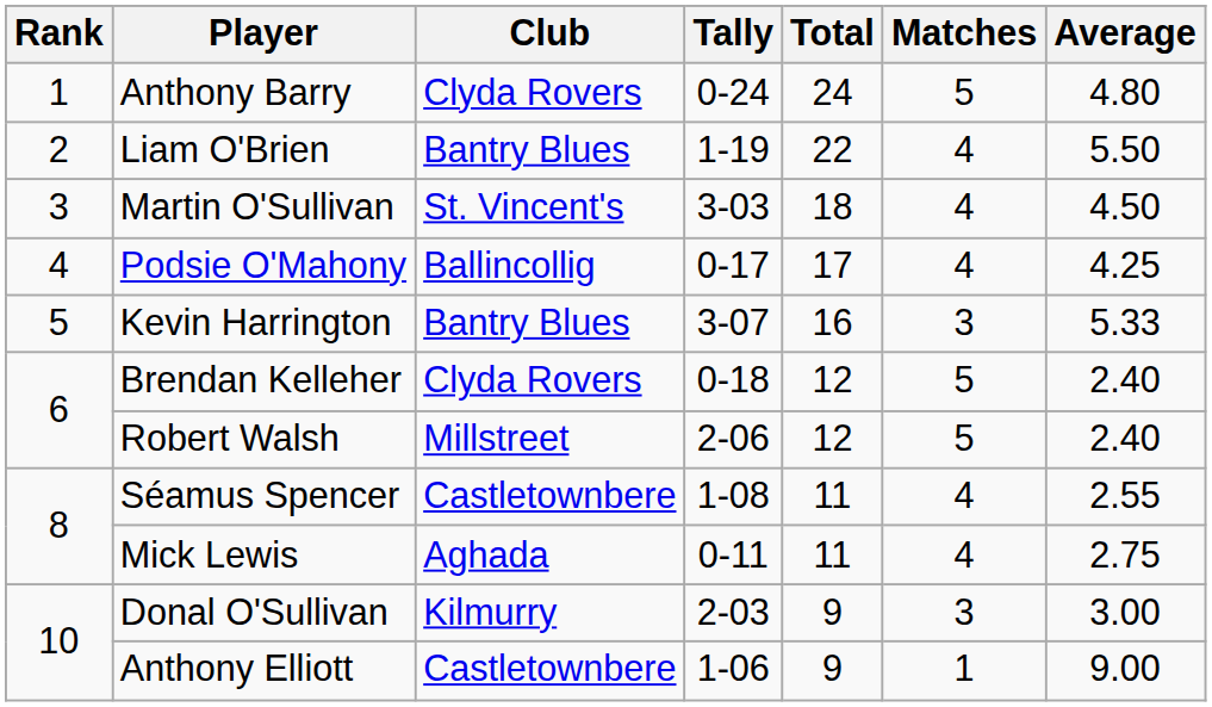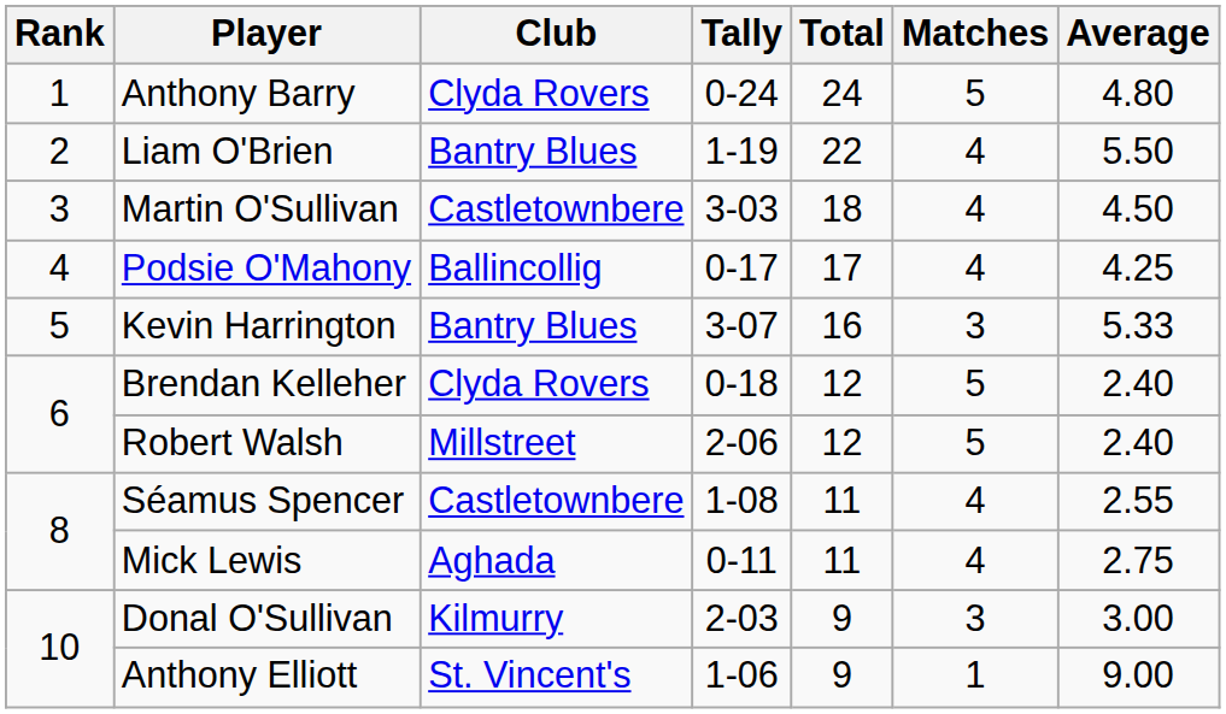 <table class="wikitable">
 <tr>
 <th>Rank</th>
 <th>Player</th>
 <th>Club</th>
 <th>Tally</th>
 <th>Total</th>
 <th>Matches</th>
 <th>Average</th>
 </tr>
 <tr>
 <td rowspan="1" style="text-align:center;">1</td>
 <td>Anthony Barry</td>
 <td><a href='#'>Clyda Rovers</a></td>
 <td align=center>0-24</td>
 <td align=center>24</td>
 <td align=center>5</td>
 <td align=center>4.80</td>
 </tr>
 <tr>
 <td rowspan="1" style="text-align:center;">2</td>
 <td>Liam O'Brien</td>
 <td><a href='#'>Bantry Blues</a></td>
 <td align=center>1-19</td>
 <td align=center>22</td>
 <td align=center>4</td>
 <td align=center>5.50</td>
 </tr>
 <tr>
 <td rowspan="1" style="text-align:center;">3</td>
 <td>Martin O'Sullivan</td>
-<td><a href='#'>St. Vincent's</a></td>
+<td><a href='#'>Castletownbere</a></td>
 <td align=center>3-03</td>
 <td align=center>18</td>
 <td align=center>4</td>
 <td align=center>4.50</td>
 </tr>
 <tr>
 <td rowspan="1" style="text-align:center;">4</td>
 <td><a href='#'>Podsie O'Mahony</a></td>
 <td><a href='#'>Ballincollig</a></td>
 <td align=center>0-17</td>
 <td align=center>17</td>
 <td align=center>4</td>
 <td align=center>4.25</td>
 </tr>
 <tr>
 <td rowspan="1" style="text-align:center;">5</td>
 <td>Kevin Harrington</td>
 <td><a href='#'>Bantry Blues</a></td>
 <td align=center>3-07</td>
 <td align=center>16</td>
 <td align=center>3</td>
 <td align=center>5.33</td>
 </tr>
 <tr>
 <td rowspan="2" style="text-align:center;">6</td>
 <td>Brendan Kelleher</td>
 <td><a href='#'>Clyda Rovers</a></td>
 <td align=center>0-18</td>
 <td align=center>12</td>
 <td align=center>5</td>
 <td align=center>2.40</td>
 </tr>
 <tr>
 <td>Robert Walsh</td>
 <td><a href='#'>Millstreet</a></td>
 <td align=center>2-06</td>
 <td align=center>12</td>
 <td align=center>5</td>
 <td align=center>2.40</td>
 </tr>
 <tr>
 <td rowspan="2" style="text-align:center;">8</td>
 <td>Séamus Spencer</td>
 <td><a href='#'>Castletownbere</a></td>
 <td align=center>1-08</td>
 <td align=center>11</td>
 <td align=center>4</td>
 <td align=center>2.55</td>
 </tr>
 <tr>
 <td>Mick Lewis</td>
 <td><a href='#'>Aghada</a></td>
 <td align=center>0-11</td>
 <td align=center>11</td>
 <td align=center>4</td>
 <td align=center>2.75</td>
 </tr>
 <tr>
 <td rowspan="2" style="text-align:center;">10</td>
 <td>Donal O'Sullivan</td>
 <td><a href='#'>Kilmurry</a></td>
 <td align=center>2-03</td>
 <td align=center>9</td>
 <td align=center>3</td>
 <td align=center>3.00</td>
 </tr>
 <tr>
 <td>Anthony Elliott</td>
-<td><a href='#'>Castletownbere</a></td>
+<td><a href='#'>St. Vincent's</a></td>
 <td align=center>1-06</td>
 <td align=center>9</td>
 <td align=center>1</td>
 <td align=center>9.00</td>
 </tr>
 </table>
